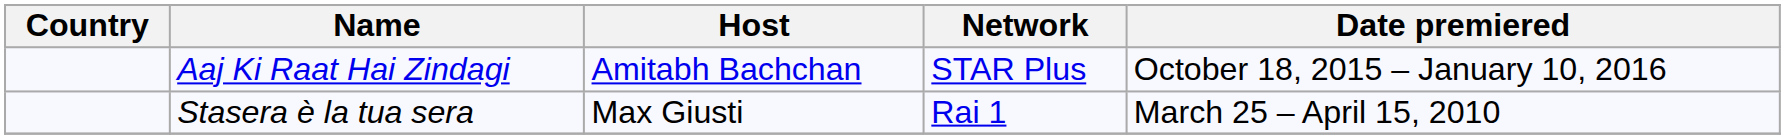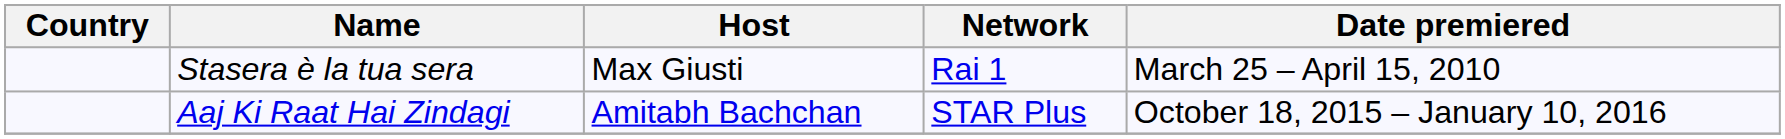 <table class="wikitable" style="text-align:left; line-height:14px; background:#F8F8FF; width:100%;">
 <tr>
 <th>Country</th>
 <th>Name</th>
 <th>Host</th>
 <th>Network</th>
 <th>Date premiered</th>
 </tr>
 <tr>
 <td></td>
+<td><em>Stasera è la tua sera</em></td>
+<td>Max Giusti</td>
+<td><a href='#'>Rai 1</a></td>
+<td>March 25 – April 15, 2010</td>
+</tr>
+<tr>
+<td></td>
 <td><em><a href='#'>Aaj Ki Raat Hai Zindagi</a></em></td>
 <td><a href='#'>Amitabh Bachchan</a></td>
 <td><a href='#'>STAR Plus</a></td>
 <td>October 18, 2015 – January 10, 2016</td>
 </tr>
 <tr>
-<td></td>
-<td><em>Stasera è la tua sera</em></td>
-<td>Max Giusti</td>
-<td><a href='#'>Rai 1</a></td>
-<td>March 25 – April 15, 2010</td>
-</tr>
-<tr>
 </tr>
 </table>
